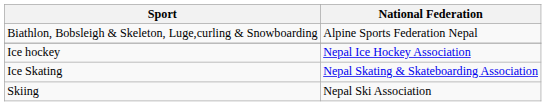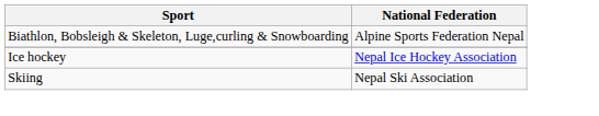 <table class=wikitable>
 <tr>
 <th>Sport</th>
 <th>National Federation</th>
 </tr>
 <tr>
 <td>Biathlon, Bobsleigh & Skeleton, Luge,curling & Snowboarding</td>
 <td>Alpine Sports Federation Nepal</td>
 </tr>
 <tr>
 </tr>
 <tr>
 <td>Ice hockey</td>
 <td><a href='#'>Nepal Ice Hockey Association</a></td>
 </tr>
 <tr>
-<td>Ice Skating</td>
-<td><a href='#'>Nepal Skating & Skateboarding Association</a></td>
-</tr>
-<tr>
 <td>Skiing</td>
 <td>Nepal Ski Association</td>
 </tr>
 </table>
